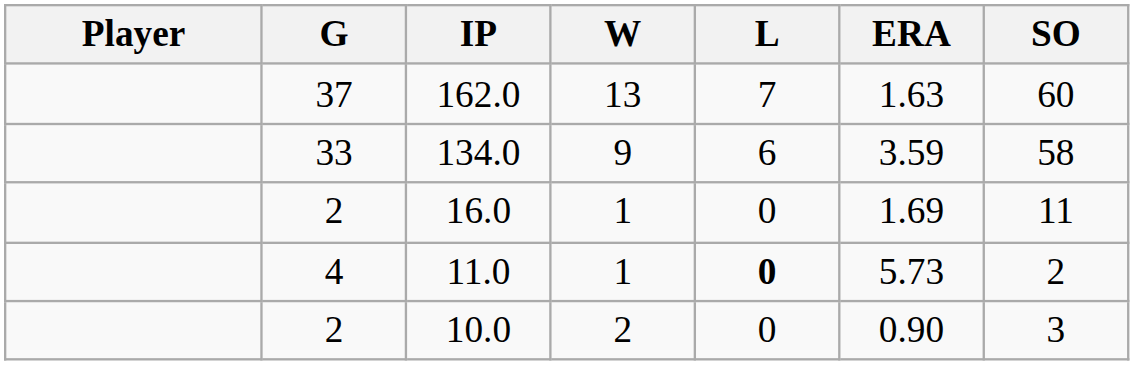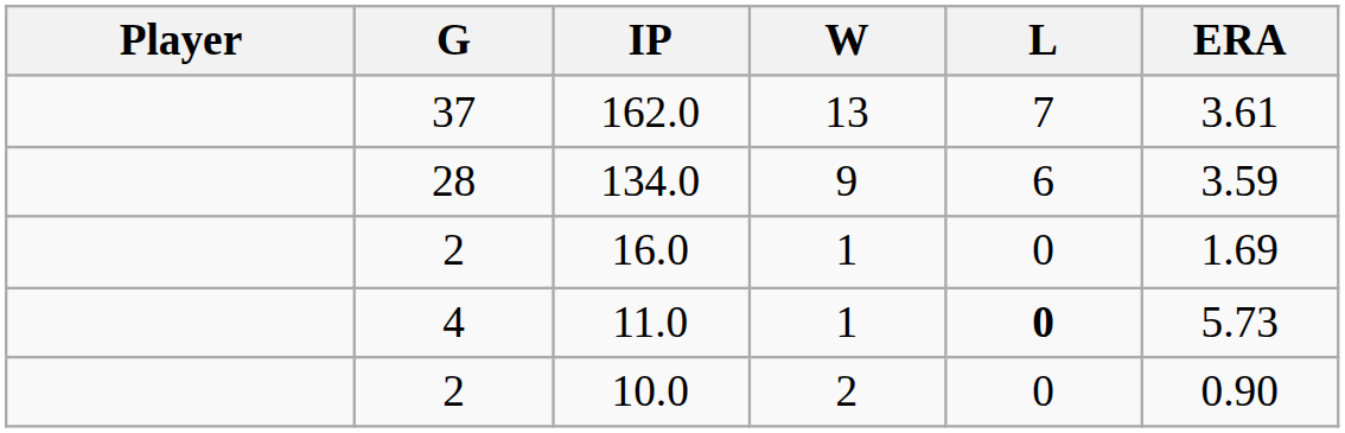 <table class="wikitable sortable">
 <tr>
 <th bgcolor="#DDDDFF" width="16%">Player</th>
 <th bgcolor="#DDDDFF" width="9%">G</th>
 <th bgcolor="#DDDDFF" width="9%">IP</th>
 <th bgcolor="#DDDDFF" width="9%">W</th>
 <th bgcolor="#DDDDFF" width="9%">L</th>
 <th bgcolor="#DDDDFF" width="9%">ERA</th>
-<th bgcolor="#DDDDFF" width="9%">SO</th>
 </tr>
 <tr align="center">
 <td></td>
 <td>37</td>
 <td>162.0</td>
 <td>13</td>
 <td>7</td>
-<td>1.63</td>
-<td>60</td>
+<td>3.61</td>
 </tr>
 <tr align="center">
 <td></td>
-<td>33</td>
+<td>28</td>
 <td>134.0</td>
 <td>9</td>
 <td>6</td>
 <td>3.59</td>
-<td>58</td>
 </tr>
 <tr align="center">
 <td></td>
 <td>2</td>
 <td>16.0</td>
 <td>1</td>
 <td>0</td>
 <td>1.69</td>
-<td>11</td>
 </tr>
 <tr align="center">
 <td></td>
 <td>4</td>
 <td>11.0</td>
 <td>1</td>
 <td><strong>0</strong></td>
 <td>5.73</td>
-<td>2</td>
 </tr>
 <tr align="center">
 <td></td>
 <td>2</td>
 <td>10.0</td>
 <td>2</td>
 <td>0</td>
 <td>0.90</td>
-<td>3</td>
 </tr>
 </table>
